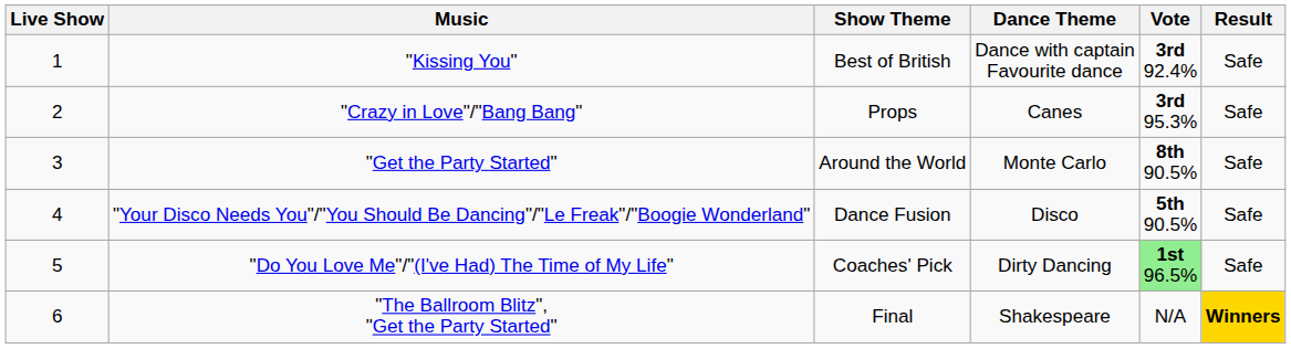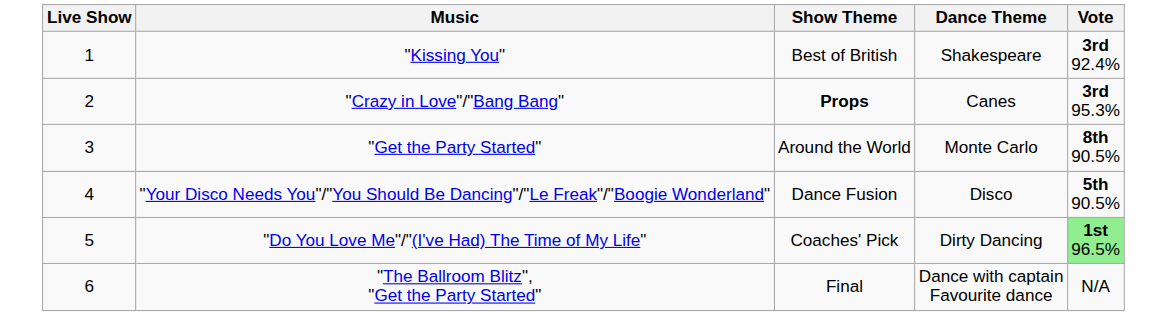 <table class="wikitable sortable" style="margin:auto; text-align:center;">
 <tr>
 <th>Live Show</th>
 <th>Music</th>
 <th>Show Theme</th>
 <th>Dance Theme</th>
 <th>Vote</th>
-<th>Result</th>
 </tr>
 <tr>
 <td>1</td>
 <td>"<a href='#'>Kissing You</a>"</td>
 <td>Best of British</td>
-<td>Dance with captain<br>Favourite dance</td>
+<td>Shakespeare</td>
 <td><strong>3rd</strong><br>92.4%</td>
-<td>Safe</td>
 </tr>
 <tr>
 <td>2</td>
 <td>"<a href='#'>Crazy in Love</a>"/"<a href='#'>Bang Bang</a>"</td>
-<td>Props</td>
+<td><strong>Props</strong></td>
 <td>Canes</td>
 <td><strong>3rd</strong><br>95.3%</td>
-<td>Safe</td>
 </tr>
 <tr>
 <td>3</td>
 <td>"<a href='#'>Get the Party Started</a>"</td>
 <td>Around the World</td>
 <td>Monte Carlo</td>
 <td><strong>8th</strong><br>90.5%</td>
-<td>Safe</td>
 </tr>
 <tr>
 <td>4</td>
 <td>"<a href='#'>Your Disco Needs You</a>"/"<a href='#'>You Should Be Dancing</a>"/"<a href='#'>Le Freak</a>"/"<a href='#'>Boogie Wonderland</a>"</td>
 <td>Dance Fusion</td>
 <td>Disco</td>
 <td><strong>5th</strong><br>90.5%</td>
-<td>Safe</td>
 </tr>
 <tr>
 <td>5</td>
 <td>"<a href='#'>Do You Love Me</a>"/"<a href='#'>(I've Had) The Time of My Life</a>"</td>
 <td>Coaches' Pick</td>
 <td>Dirty Dancing</td>
 <td style="background:lightgreen;"><strong>1st</strong><br>96.5%</td>
-<td>Safe</td>
 </tr>
 <tr>
 <td>6</td>
 <td>"<a href='#'>The Ballroom Blitz</a>",<br>"<a href='#'>Get the Party Started</a>"</td>
 <td>Final</td>
-<td>Shakespeare</td>
+<td>Dance with captain<br>Favourite dance</td>
 <td>N/A</td>
-<td style="background:gold;"><strong>Winners</strong></td>
 </tr>
 </table>
